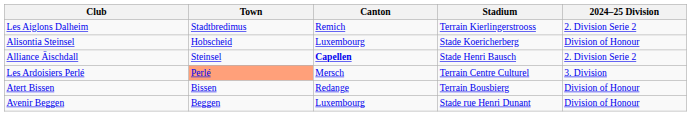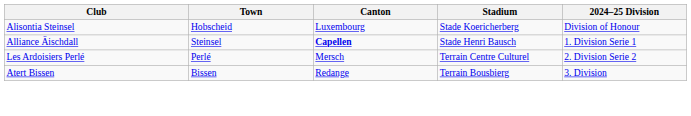 <table class="wikitable">
 <tr>
 <th style="width:300px;">Club</th>
 <th style="width:200px;">Town</th>
 <th style="width:200px;">Canton</th>
 <th style="width:200px;">Stadium</th>
 <th style="width:200px;">2024–25 Division</th>
-</tr>
-<tr>
-<td><a href='#'>Les Aiglons Dalheim</a></td>
-<td><a href='#'>Stadtbredimus</a></td>
-<td><a href='#'>Remich</a></td>
-<td><a href='#'>Terrain Kierlingerstrooss</a></td>
-<td><a href='#'>2. Division Serie 2</a></td>
 </tr>
 <tr>
 <td><a href='#'>Alisontia Steinsel</a></td>
 <td><a href='#'>Hobscheid</a></td>
 <td><a href='#'>Luxembourg</a></td>
 <td><a href='#'>Stade Koericherberg</a></td>
 <td><a href='#'>Division of Honour</a></td>
 </tr>
 <tr>
 <td><a href='#'>Alliance Äischdall</a></td>
 <td><a href='#'>Steinsel</a></td>
 <td><strong><a href='#'>Capellen</a></strong></td>
 <td><a href='#'>Stade Henri Bausch</a></td>
-<td><a href='#'>2. Division Serie 2</a></td>
+<td><a href='#'>1. Division Serie 1</a></td>
 </tr>
 <tr>
 <td><a href='#'>Les Ardoisiers Perlé</a></td>
-<td style="background: lightsalmon;"><a href='#'>Perlé</a></td>
+<td><a href='#'>Perlé</a></td>
 <td><a href='#'>Mersch</a></td>
 <td><a href='#'>Terrain Centre Culturel</a></td>
-<td><a href='#'>3. Division</a></td>
+<td><a href='#'>2. Division Serie 2</a></td>
 </tr>
 <tr>
 <td><a href='#'>Atert Bissen</a></td>
 <td><a href='#'>Bissen</a></td>
 <td><a href='#'>Redange</a></td>
 <td><a href='#'>Terrain Bousbierg</a></td>
-<td><a href='#'>Division of Honour</a></td>
-</tr>
-<tr>
-<td><a href='#'>Avenir Beggen</a></td>
-<td><a href='#'>Beggen</a></td>
-<td><a href='#'>Luxembourg</a></td>
-<td><a href='#'>Stade rue Henri Dunant</a></td>
-<td><a href='#'>Division of Honour</a></td>
+<td><a href='#'>3. Division</a></td>
 </tr>
 </table>
